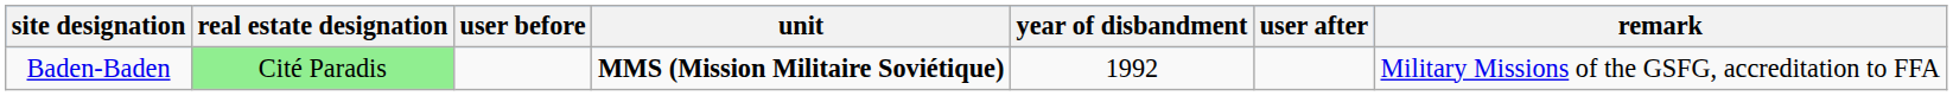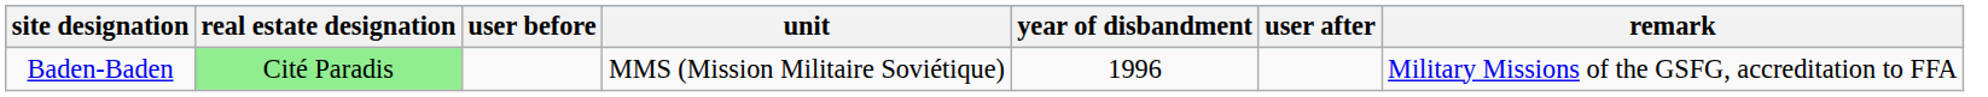 <table class="wikitable" style="text-align:center">
 <tr bgcolor=#80C0FF>
 <th>site designation</th>
 <th>real estate designation</th>
 <th>user before</th>
 <th>unit</th>
 <th>year of disbandment</th>
 <th>user after</th>
 <th>remark</th>
 </tr>
 <tr>
 <td><a href='#'>Baden-Baden</a></td>
 <td style="background: lightgreen;">Cité Paradis</td>
 <td></td>
-<td><strong>MMS (Mission Militaire Soviétique)</strong></td>
-<td>1992</td>
+<td>MMS (Mission Militaire Soviétique)</td>
+<td>1996</td>
 <td></td>
 <td><a href='#'>Military Missions</a> of the GSFG, accreditation to FFA</td>
 </tr>
 </table>
